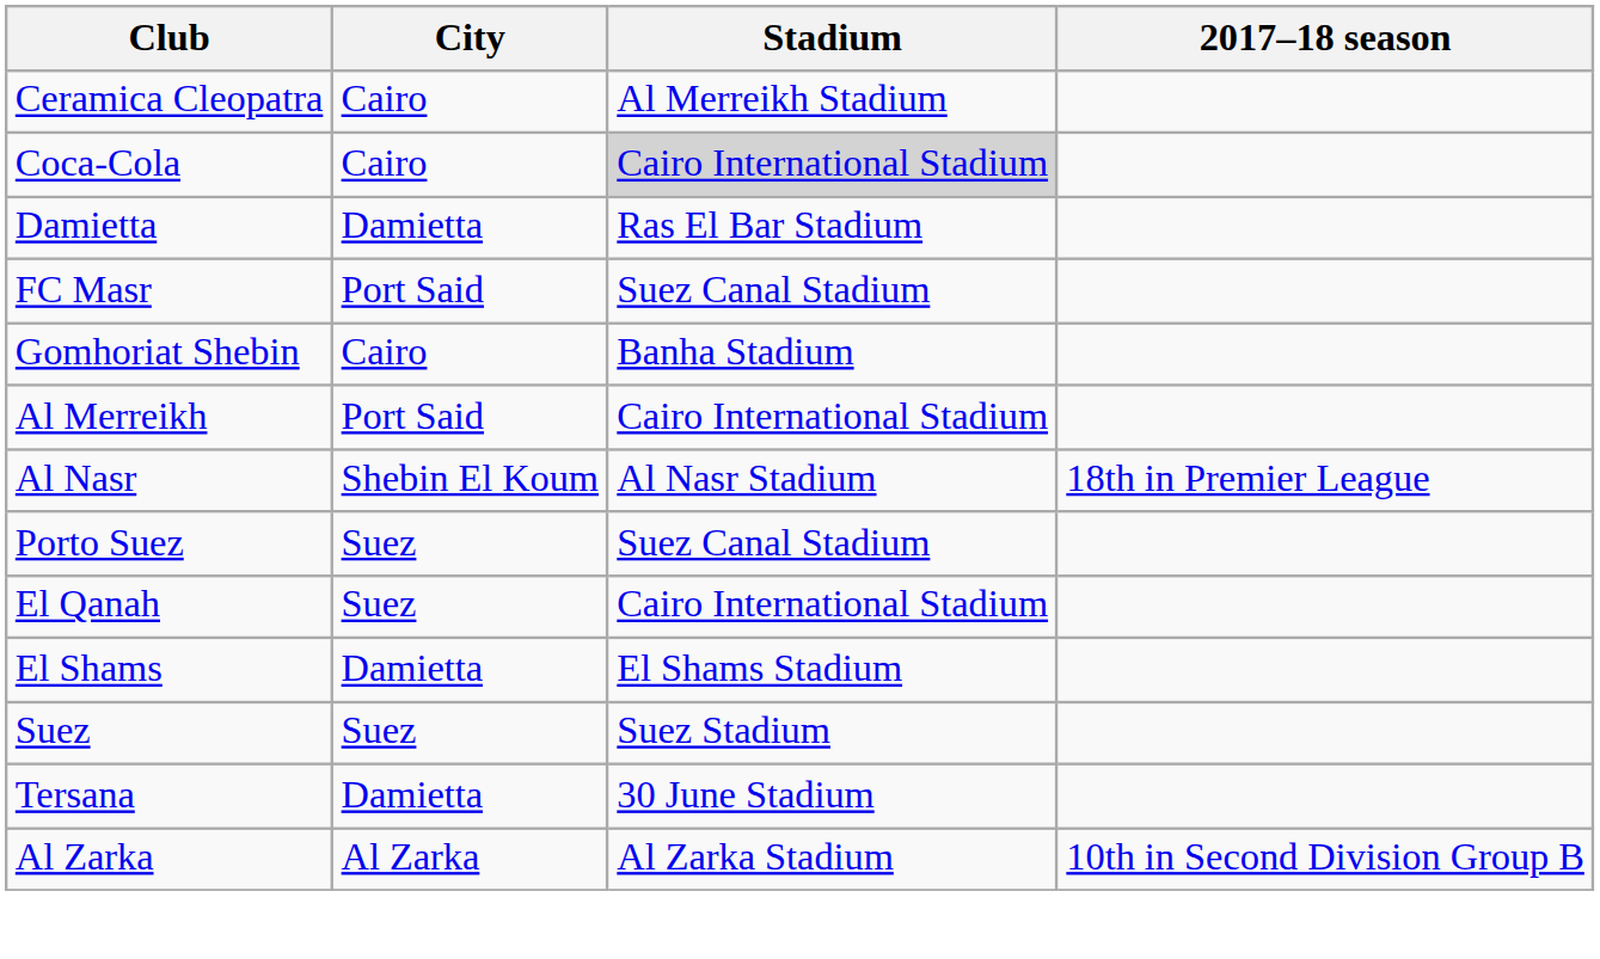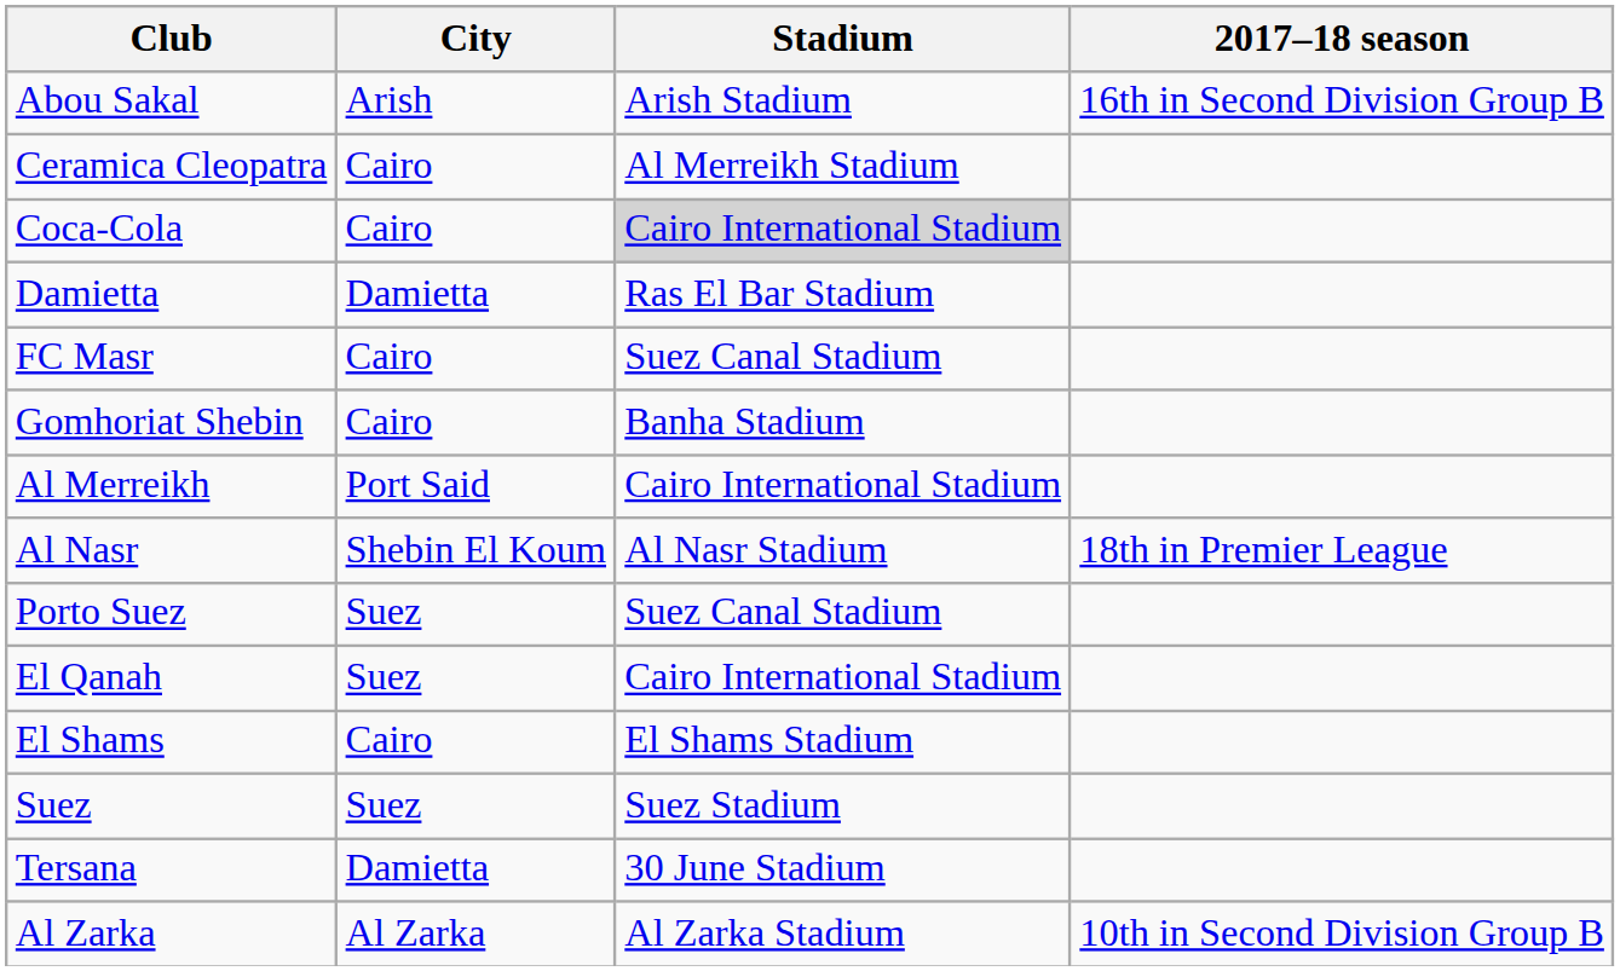 <table class="wikitable sortable" style="font-size:86%">
 <tr>
 <th>Club</th>
 <th>City</th>
 <th>Stadium</th>
 <th>2017–18 season</th>
+</tr>
+<tr>
+<td><a href='#'>Abou Sakal</a></td>
+<td><a href='#'>Arish</a></td>
+<td><a href='#'>Arish Stadium</a></td>
+<td><a href='#'>16th in Second Division Group B</a></td>
 </tr>
 <tr>
 <td><a href='#'>Ceramica Cleopatra</a></td>
 <td><a href='#'>Cairo</a></td>
 <td><a href='#'>Al Merreikh Stadium</a></td>
 <td></td>
 </tr>
 <tr>
 <td><a href='#'>Coca-Cola</a></td>
 <td><a href='#'>Cairo</a></td>
 <td style="background: lightgrey;"><a href='#'>Cairo International Stadium</a></td>
 <td></td>
 </tr>
 <tr>
 <td><a href='#'>Damietta</a></td>
 <td><a href='#'>Damietta</a></td>
 <td><a href='#'>Ras El Bar Stadium</a></td>
 <td></td>
 </tr>
 <tr>
 <td><a href='#'>FC Masr</a></td>
-<td><a href='#'>Port Said</a></td>
+<td><a href='#'>Cairo</a></td>
 <td><a href='#'>Suez Canal Stadium</a></td>
 <td></td>
 </tr>
 <tr>
 <td><a href='#'>Gomhoriat Shebin</a></td>
 <td><a href='#'>Cairo</a></td>
 <td><a href='#'>Banha Stadium</a></td>
 <td></td>
 </tr>
 <tr>
 <td><a href='#'>Al Merreikh</a></td>
 <td><a href='#'>Port Said</a></td>
 <td><a href='#'>Cairo International Stadium</a></td>
 <td></td>
 </tr>
 <tr>
 <td><a href='#'>Al Nasr</a></td>
 <td><a href='#'>Shebin El Koum</a></td>
 <td><a href='#'>Al Nasr Stadium</a></td>
 <td><a href='#'>18th in Premier League</a></td>
 </tr>
 <tr>
 <td><a href='#'>Porto Suez</a></td>
 <td><a href='#'>Suez</a></td>
 <td><a href='#'>Suez Canal Stadium</a></td>
 <td></td>
 </tr>
 <tr>
 <td><a href='#'>El Qanah</a></td>
 <td><a href='#'>Suez</a></td>
 <td><a href='#'>Cairo International Stadium</a></td>
 <td></td>
 </tr>
 <tr>
 <td><a href='#'>El Shams</a></td>
-<td><a href='#'>Damietta</a></td>
+<td><a href='#'>Cairo</a></td>
 <td><a href='#'>El Shams Stadium</a></td>
 <td></td>
 </tr>
 <tr>
 <td><a href='#'>Suez</a></td>
 <td><a href='#'>Suez</a></td>
 <td><a href='#'>Suez Stadium</a></td>
 <td></td>
 </tr>
 <tr>
 <td><a href='#'>Tersana</a></td>
 <td><a href='#'>Damietta</a></td>
 <td><a href='#'>30 June Stadium</a></td>
 <td></td>
 </tr>
 <tr>
 <td><a href='#'>Al Zarka</a></td>
 <td><a href='#'>Al Zarka</a></td>
 <td><a href='#'>Al Zarka Stadium</a></td>
 <td><a href='#'>10th in Second Division Group B</a></td>
 </tr>
 </table>
